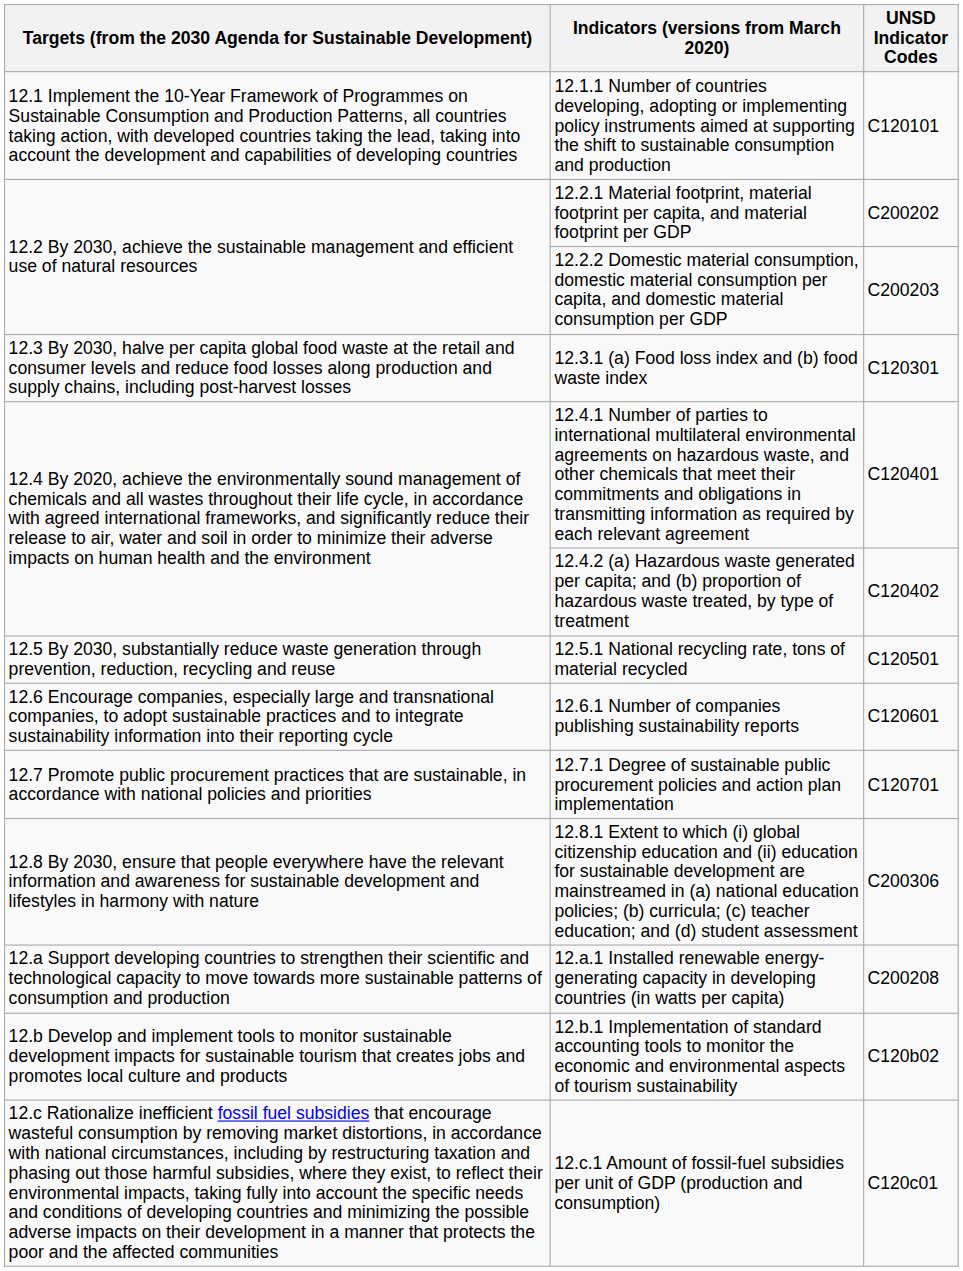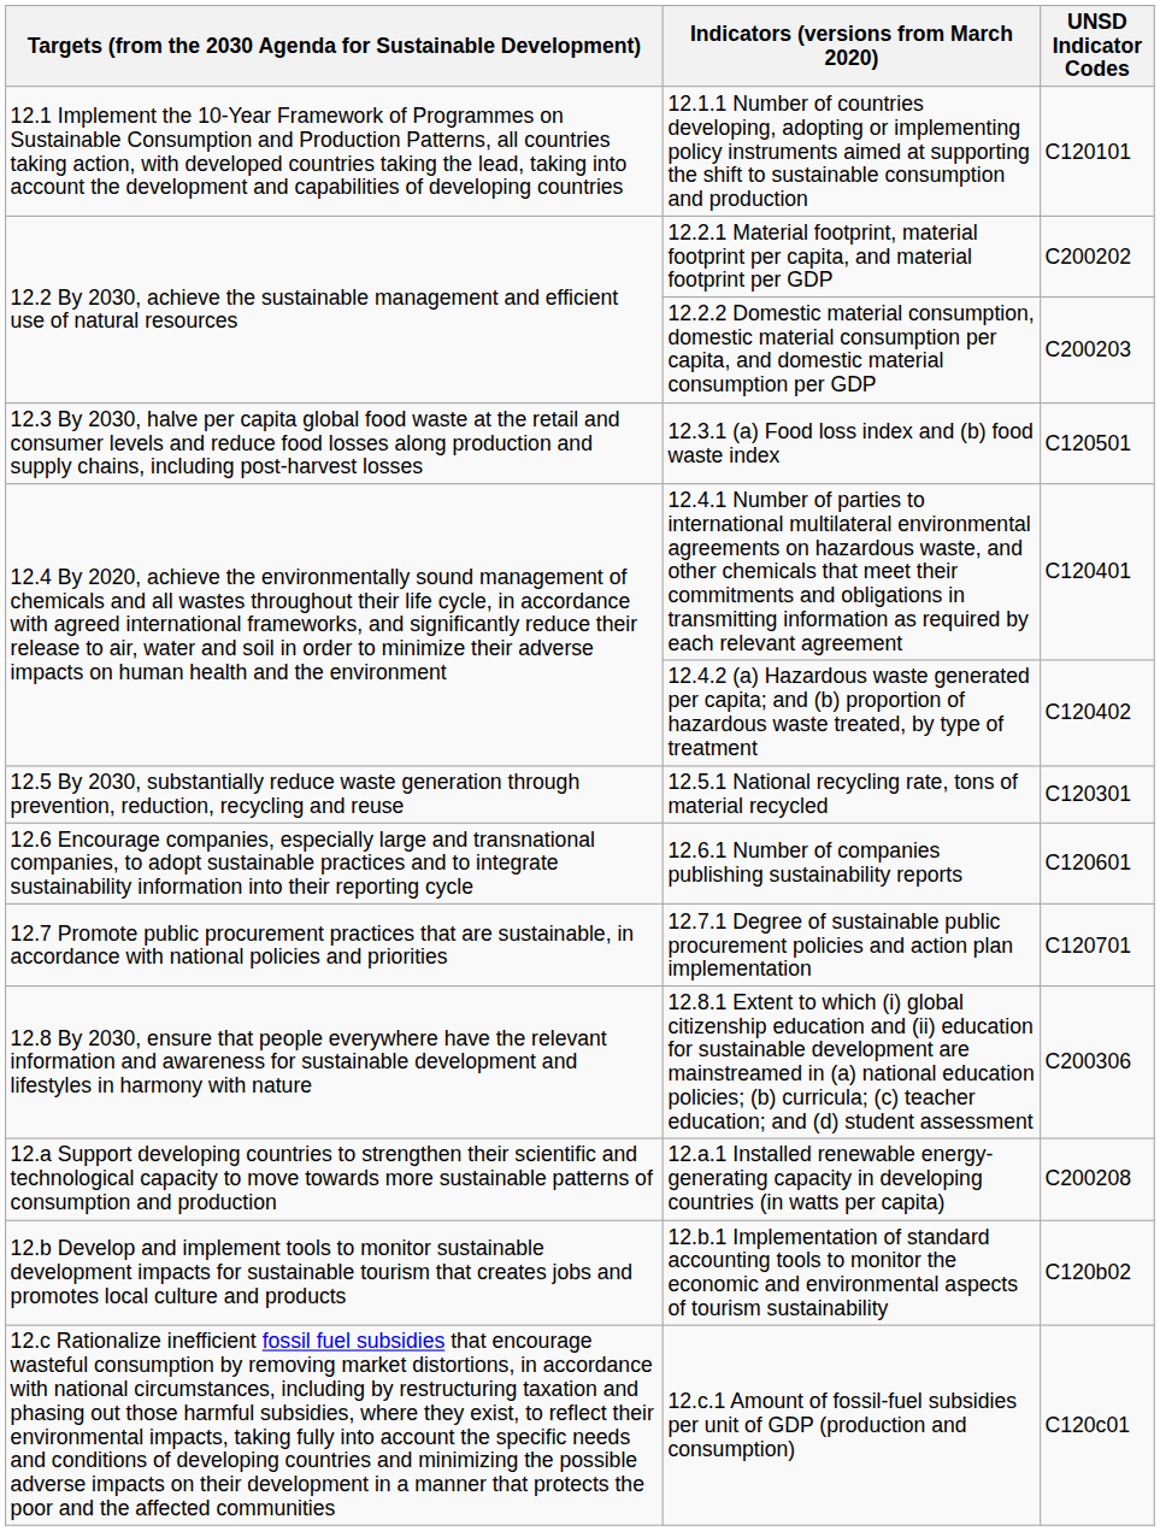 <table class="wikitable">
 <tr>
 <th>Targets (from the 2030 Agenda for Sustainable Development)</th>
 <th>Indicators (versions from March 2020)</th>
 <th>UNSD Indicator Codes </th>
 </tr>
 <tr>
 <td>12.1 Implement the 10‑Year Framework of Programmes on Sustainable Consumption and Production Patterns, all countries taking action, with developed countries taking the lead, taking into account the development and capabilities of developing countries</td>
 <td>12.1.1 Number of countries developing, adopting or implementing policy instruments aimed at supporting the shift to sustainable consumption and production</td>
 <td>C120101</td>
 </tr>
 <tr>
 <td colspan="1" rowspan="2">12.2 By 2030, achieve the sustainable management and efficient use of natural resources</td>
 <td>12.2.1 Material footprint, material footprint per capita, and material footprint per GDP</td>
 <td>C200202</td>
 </tr>
 <tr>
 <td>12.2.2 Domestic material consumption, domestic material consumption per capita, and domestic material consumption per GDP</td>
 <td>C200203</td>
 </tr>
 <tr>
 <td>12.3 By 2030, halve per capita global food waste at the retail and consumer levels and reduce food losses along production and supply chains, including post-harvest losses</td>
 <td>12.3.1 (a) Food loss index and (b) food waste index</td>
-<td>C120301</td>
+<td>C120501</td>
 </tr>
 <tr>
 <td colspan="1" rowspan="2">12.4 By 2020, achieve the environmentally sound management of chemicals and all wastes throughout their life cycle, in accordance with agreed international frameworks, and significantly reduce their release to air, water and soil in order to minimize their adverse impacts on human health and the environment</td>
 <td>12.4.1 Number of parties to international multilateral environmental agreements on hazardous waste, and other chemicals that meet their commitments and obligations in transmitting information as required by each relevant agreement</td>
 <td>C120401</td>
 </tr>
 <tr>
 <td>12.4.2 (a) Hazardous waste generated per capita; and (b) proportion of hazardous waste treated, by type of treatment</td>
 <td>C120402</td>
 </tr>
 <tr>
 <td>12.5 By 2030, substantially reduce waste generation through prevention, reduction, recycling and reuse</td>
 <td>12.5.1 National recycling rate, tons of material recycled</td>
-<td>C120501</td>
+<td>C120301</td>
 </tr>
 <tr>
 <td>12.6 Encourage companies, especially large and transnational companies, to adopt sustainable practices and to integrate sustainability information into their reporting cycle</td>
 <td>12.6.1 Number of companies publishing sustainability reports</td>
 <td>C120601</td>
 </tr>
 <tr>
 <td>12.7 Promote public procurement practices that are sustainable, in accordance with national policies and priorities</td>
 <td>12.7.1 Degree of sustainable public procurement policies and action plan implementation</td>
 <td>C120701</td>
 </tr>
 <tr>
 <td>12.8 By 2030, ensure that people everywhere have the relevant information and awareness for sustainable development and lifestyles in harmony with nature</td>
 <td>12.8.1 Extent to which (i) global citizenship education and (ii) education for sustainable development are mainstreamed in (a) national education policies; (b) curricula; (c) teacher education; and (d) student assessment</td>
 <td>C200306</td>
 </tr>
 <tr>
 <td>12.a Support developing countries to strengthen their scientific and technological capacity to move towards more sustainable patterns of consumption and production</td>
 <td>12.a.1 Installed renewable energy-generating capacity in developing countries (in watts per capita)</td>
 <td>C200208</td>
 </tr>
 <tr>
 <td>12.b Develop and implement tools to monitor sustainable development impacts for sustainable tourism that creates jobs and promotes local culture and products</td>
 <td>12.b.1 Implementation of standard accounting tools to monitor the economic and environmental aspects of tourism sustainability</td>
 <td>C120b02</td>
 </tr>
 <tr>
 <td>12.c Rationalize inefficient <a href='#'>fossil fuel subsidies</a> that encourage wasteful consumption by removing market distortions, in accordance with national circumstances, including by restructuring taxation and phasing out those harmful subsidies, where they exist, to reflect their environmental impacts, taking fully into account the specific needs and conditions of developing countries and minimizing the possible adverse impacts on their development in a manner that protects the poor and the affected communities</td>
 <td>12.c.1 Amount of fossil-fuel subsidies per unit of GDP (production and consumption)</td>
 <td>C120c01</td>
 </tr>
 </table>
